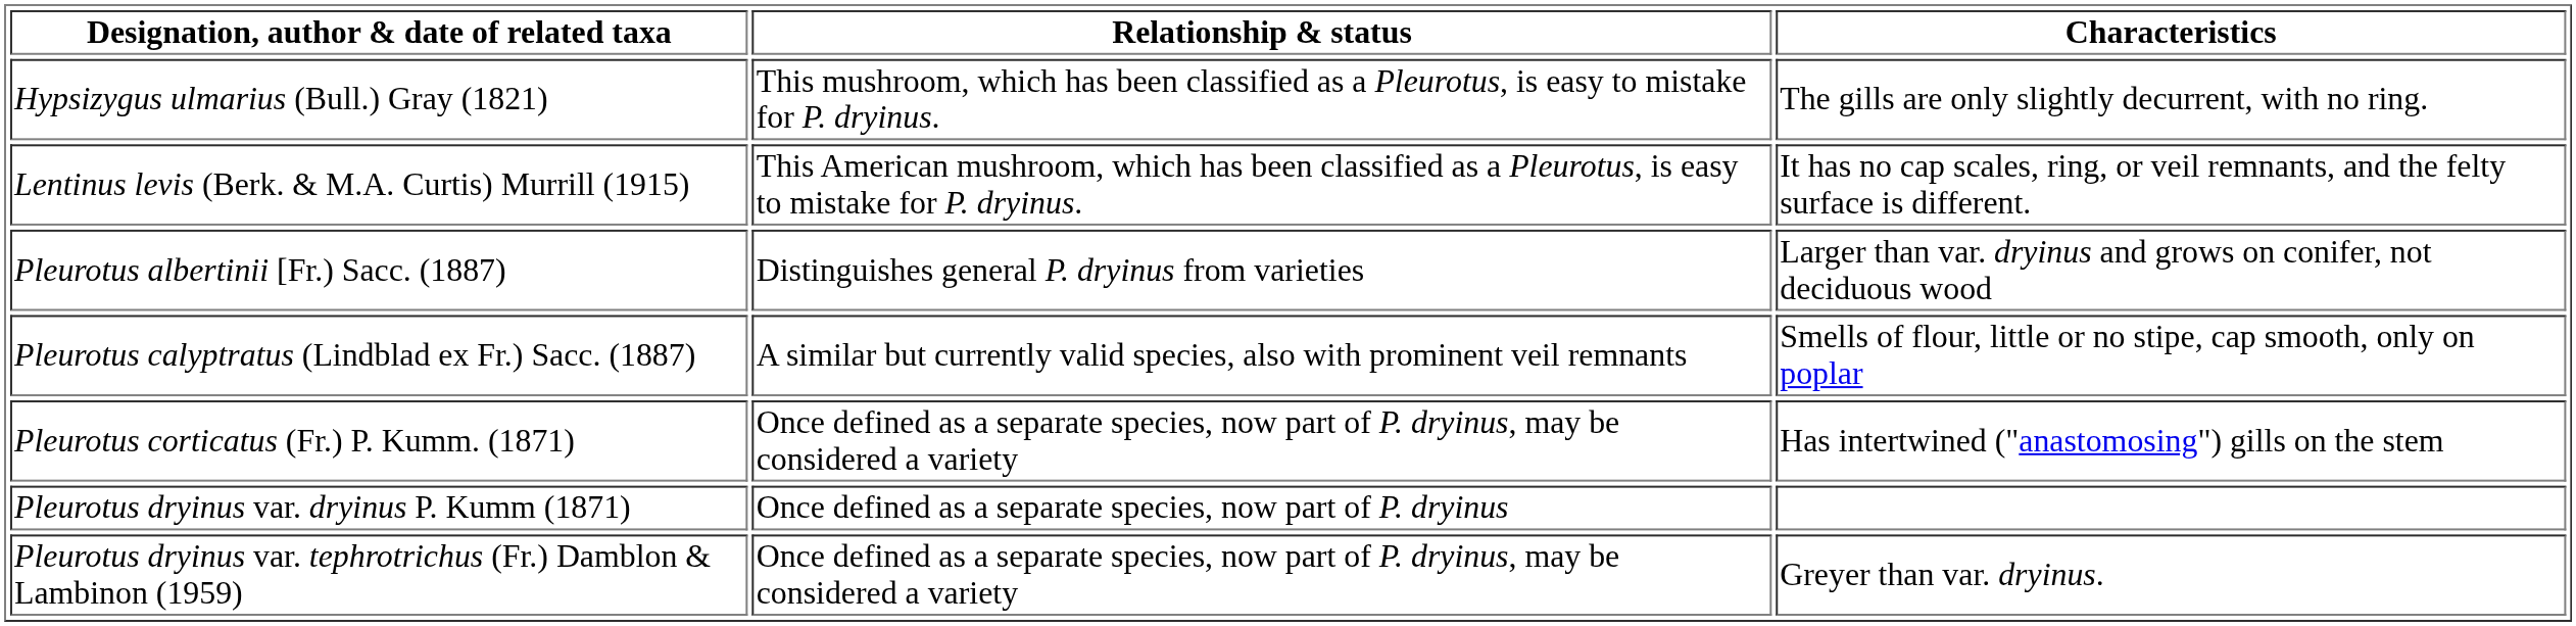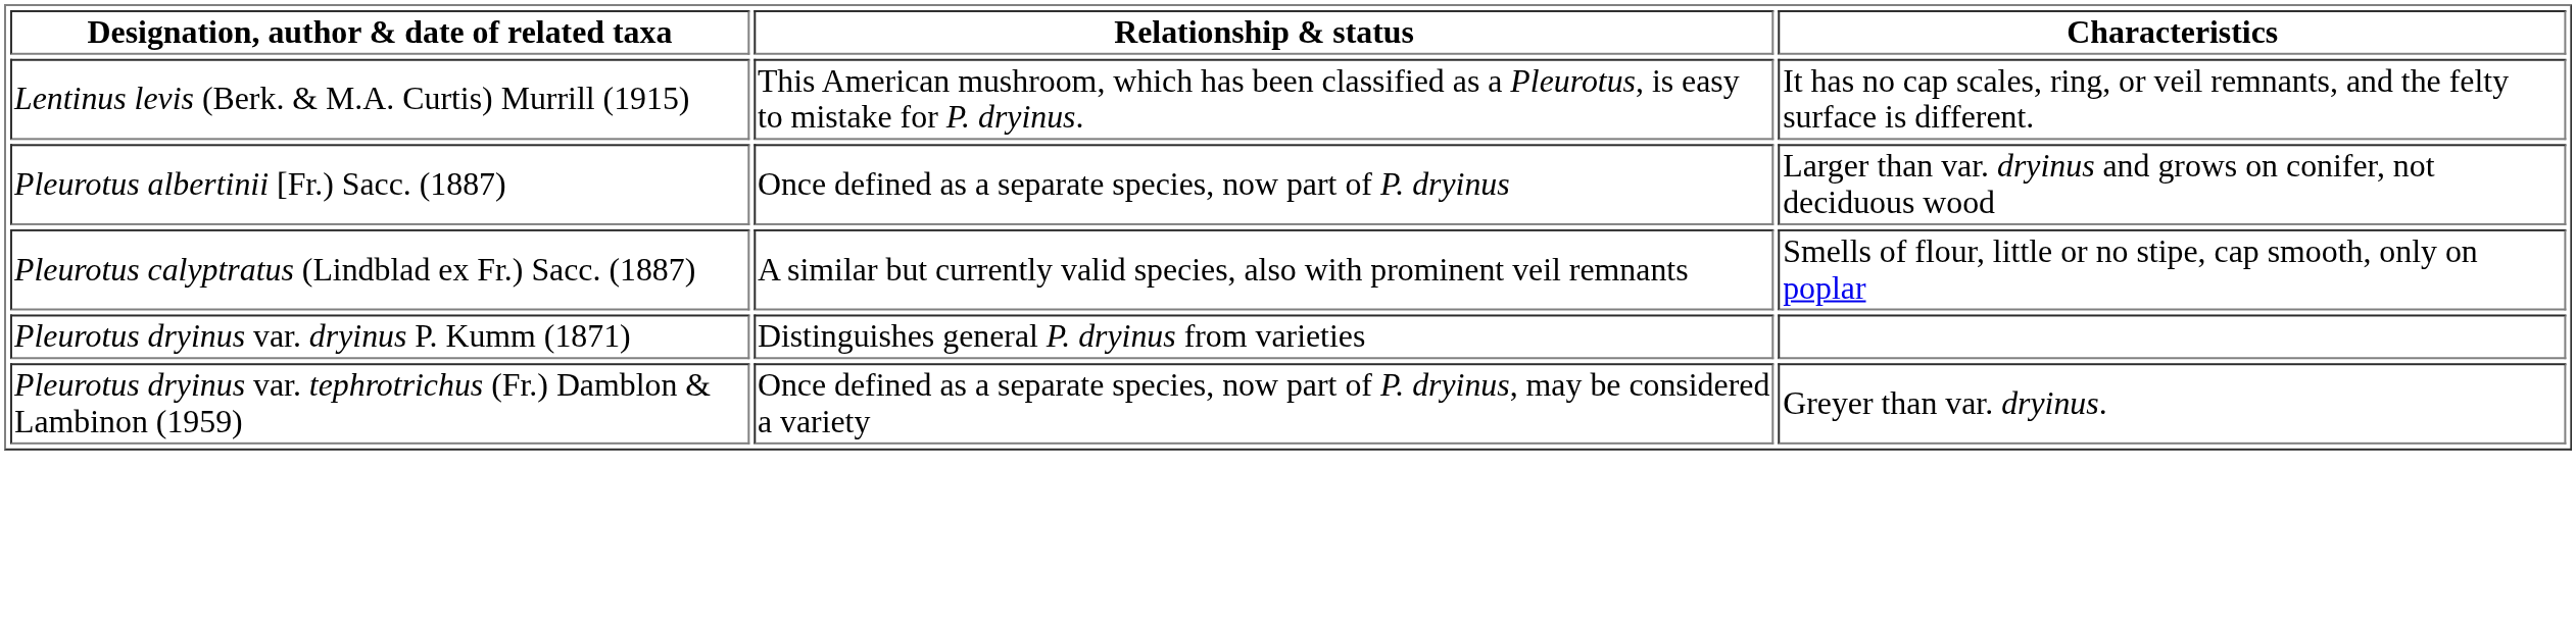 <table border="1">
 <tr>
 <th>Designation, author & date of related taxa</th>
 <th>Relationship & status</th>
 <th>Characteristics</th>
-</tr>
-<tr>
-<td><em>Hypsizygus ulmarius</em> (Bull.) Gray (1821)</td>
-<td>This mushroom, which has been classified as a <em>Pleurotus</em>, is easy to mistake for <em>P. dryinus</em>.</td>
-<td>The gills are only slightly decurrent, with no ring.</td>
 </tr>
 <tr>
 <td><em>Lentinus levis</em> (Berk. & M.A. Curtis) Murrill (1915)</td>
 <td>This American mushroom, which has been classified as a <em>Pleurotus</em>, is easy to mistake for <em>P. dryinus</em>.</td>
 <td>It has no cap scales, ring, or veil remnants, and the felty surface is different.</td>
 </tr>
 <tr>
 <td><em>Pleurotus albertinii</em> [Fr.) Sacc. (1887)</td>
-<td>Distinguishes general <em>P. dryinus</em> from varieties</td>
+<td>Once defined as a separate species, now part of <em>P. dryinus</em></td>
 <td>Larger than var. <em>dryinus</em> and grows on conifer, not deciduous wood</td>
 </tr>
 <tr>
 <td><em>Pleurotus calyptratus</em> (Lindblad ex Fr.) Sacc. (1887)</td>
 <td>A similar but currently valid species, also with prominent veil remnants</td>
 <td>Smells of flour, little or no stipe, cap smooth, only on <a href='#'>poplar</a></td>
 </tr>
 <tr>
-<td><em>Pleurotus corticatus</em> (Fr.) P. Kumm. (1871)</td>
-<td>Once defined as a separate species, now part of <em>P. dryinus</em>, may be considered a variety</td>
-<td>Has intertwined ("<a href='#'>anastomosing</a>") gills on the stem</td>
-</tr>
-<tr>
 <td><em>Pleurotus dryinus</em> var. <em>dryinus</em> P. Kumm (1871)</td>
-<td>Once defined as a separate species, now part of <em>P. dryinus</em></td>
+<td>Distinguishes general <em>P. dryinus</em> from varieties</td>
 <td> </td>
 </tr>
 <tr>
 <td><em>Pleurotus dryinus</em> var. <em>tephrotrichus</em> (Fr.) Damblon & Lambinon (1959)</td>
 <td>Once defined as a separate species, now part of <em>P. dryinus</em>, may be considered a variety</td>
 <td>Greyer than var. <em>dryinus</em>.</td>
 </tr>
 </table>
